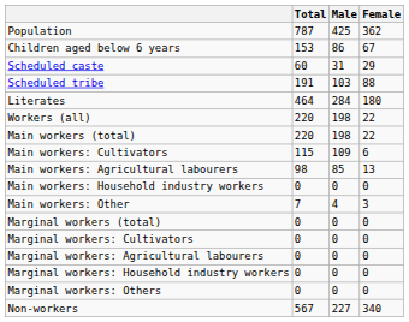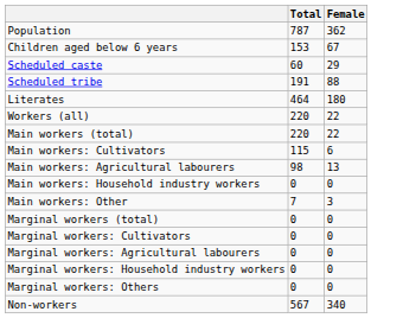 <table class="wikitable sortable">
 <tr>
 <th></th>
 <th>Total</th>
-<th>Male</th>
 <th>Female</th>
 </tr>
 <tr>
 <td>Population</td>
 <td>787</td>
-<td>425</td>
 <td>362</td>
 </tr>
 <tr>
 <td>Children aged below 6 years</td>
 <td>153</td>
-<td>86</td>
 <td>67</td>
 </tr>
 <tr>
 <td><a href='#'>Scheduled caste</a></td>
 <td>60</td>
-<td>31</td>
 <td>29</td>
 </tr>
 <tr>
 <td><a href='#'>Scheduled tribe</a></td>
 <td>191</td>
-<td>103</td>
 <td>88</td>
 </tr>
 <tr>
 <td>Literates</td>
 <td>464</td>
-<td>284</td>
 <td>180</td>
 </tr>
 <tr>
 <td>Workers (all)</td>
 <td>220</td>
-<td>198</td>
 <td>22</td>
 </tr>
 <tr>
 <td>Main workers (total)</td>
 <td>220</td>
-<td>198</td>
 <td>22</td>
 </tr>
 <tr>
 <td>Main workers: Cultivators</td>
 <td>115</td>
-<td>109</td>
 <td>6</td>
 </tr>
 <tr>
 <td>Main workers: Agricultural labourers</td>
 <td>98</td>
-<td>85</td>
 <td>13</td>
 </tr>
 <tr>
 <td>Main workers: Household industry workers</td>
 <td>0</td>
 <td>0</td>
-<td>0</td>
 </tr>
 <tr>
 <td>Main workers: Other</td>
 <td>7</td>
-<td>4</td>
 <td>3</td>
 </tr>
 <tr>
 <td>Marginal workers (total)</td>
-<td>0</td>
 <td>0</td>
 <td>0</td>
 </tr>
 <tr>
 <td>Marginal workers: Cultivators</td>
 <td>0</td>
 <td>0</td>
-<td>0</td>
 </tr>
 <tr>
 <td>Marginal workers: Agricultural labourers</td>
-<td>0</td>
 <td>0</td>
 <td>0</td>
 </tr>
 <tr>
 <td>Marginal workers: Household industry workers</td>
 <td>0</td>
 <td>0</td>
-<td>0</td>
 </tr>
 <tr>
 <td>Marginal workers: Others</td>
-<td>0</td>
 <td>0</td>
 <td>0</td>
 </tr>
 <tr>
 <td>Non-workers</td>
 <td>567</td>
-<td>227</td>
 <td>340</td>
 </tr>
 </table>
